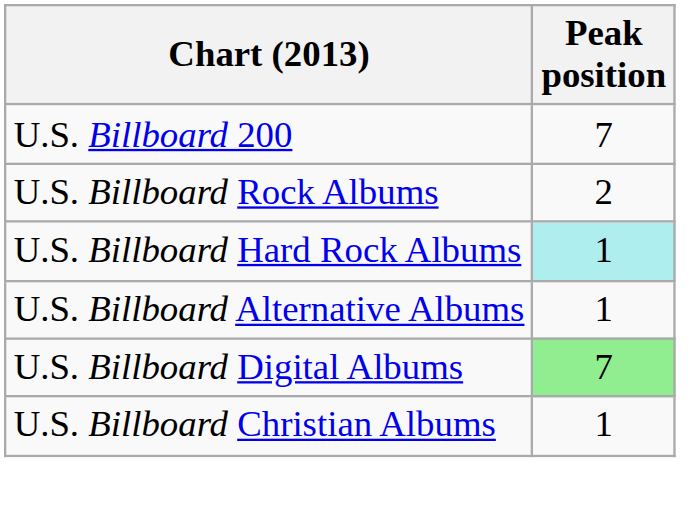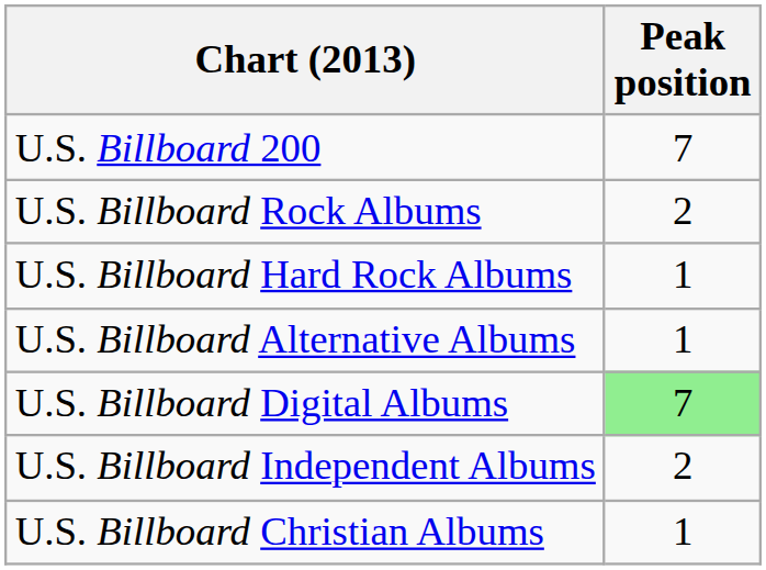 <table class="wikitable sortable">
 <tr>
 <th>Chart (2013)</th>
 <th>Peak<br>position</th>
 </tr>
 <tr>
 <td>U.S. <a href='#'><em>Billboard</em> 200</a></td>
 <td style="text-align:center;">7</td>
 </tr>
 <tr>
 <td>U.S. <em>Billboard</em> <a href='#'>Rock Albums</a></td>
 <td style="text-align:center;">2</td>
 </tr>
 <tr>
 <td>U.S. <em>Billboard</em> <a href='#'>Hard Rock Albums</a></td>
-<td style="background: paleturquoise; text-align:center;">1</td>
+<td style="text-align:center;">1</td>
 </tr>
 <tr>
 <td>U.S. <em>Billboard</em> <a href='#'>Alternative Albums</a></td>
 <td style="text-align:center;">1</td>
 </tr>
 <tr>
 <td>U.S. <em>Billboard</em> <a href='#'>Digital Albums</a></td>
 <td style="background: lightgreen; text-align:center;">7</td>
 </tr>
 <tr>
+<td>U.S. <em>Billboard</em> <a href='#'>Independent Albums</a></td>
+<td style="text-align:center;">2</td>
+</tr>
+<tr>
 <td>U.S. <em>Billboard</em> <a href='#'>Christian Albums</a></td>
 <td style="text-align:center;">1</td>
 </tr>
 </table>
